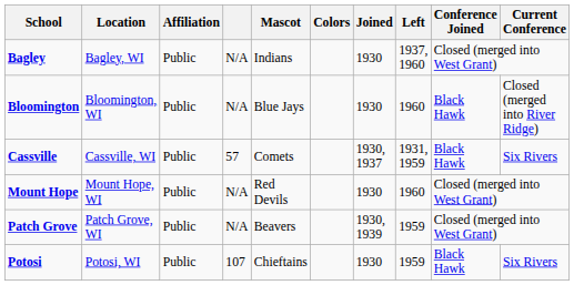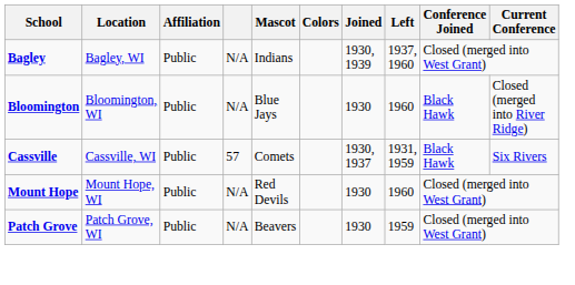 <table class="wikitable sortable">
 <tr>
 <th>School</th>
 <th>Location</th>
 <th>Affiliation</th>
 <th></th>
 <th>Mascot</th>
 <th>Colors</th>
 <th>Joined</th>
 <th>Left</th>
 <th>Conference Joined</th>
 <th>Current Conference</th>
 </tr>
 <tr>
 <td><a href='#'><strong>Bagley</strong></a></td>
 <td><a href='#'>Bagley, WI</a></td>
 <td>Public</td>
 <td>N/A</td>
 <td>Indians</td>
 <td> </td>
-<td>1930</td>
+<td>1930, 1939</td>
 <td>1937, 1960</td>
 <td colspan="2">Closed (merged into <a href='#'>West Grant</a>)</td>
 </tr>
 <tr>
 <td><a href='#'><strong>Bloomington</strong></a></td>
 <td><a href='#'>Bloomington, WI</a></td>
 <td>Public</td>
 <td>N/A</td>
 <td>Blue Jays</td>
 <td> </td>
 <td>1930</td>
 <td>1960</td>
 <td><a href='#'>Black Hawk</a></td>
 <td>Closed (merged into <a href='#'>River Ridge</a>)</td>
 </tr>
 <tr>
 <td><a href='#'><strong>Cassville</strong></a></td>
 <td><a href='#'>Cassville, WI</a></td>
 <td>Public</td>
 <td>57</td>
 <td>Comets</td>
 <td> </td>
 <td>1930, 1937</td>
 <td>1931, 1959</td>
 <td><a href='#'>Black Hawk</a></td>
 <td><a href='#'>Six Rivers</a></td>
 </tr>
 <tr>
 <td><a href='#'><strong>Mount Hope</strong></a></td>
 <td><a href='#'>Mount Hope, WI</a></td>
 <td>Public</td>
 <td>N/A</td>
 <td>Red Devils</td>
 <td> </td>
 <td>1930</td>
 <td>1960</td>
 <td colspan="2">Closed (merged into <a href='#'>West Grant</a>)</td>
 </tr>
 <tr>
 <td><a href='#'><strong>Patch Grove</strong></a></td>
 <td><a href='#'>Patch Grove, WI</a></td>
 <td>Public</td>
 <td>N/A</td>
 <td>Beavers</td>
 <td> </td>
-<td>1930, 1939</td>
+<td>1930</td>
 <td>1959</td>
 <td colspan="2">Closed (merged into <a href='#'>West Grant</a>)</td>
 </tr>
-<tr>
-<td><a href='#'><strong>Potosi</strong></a></td>
-<td><a href='#'>Potosi, WI</a></td>
-<td>Public</td>
-<td>107</td>
-<td>Chieftains</td>
-<td> </td>
-<td>1930</td>
-<td>1959</td>
-<td><a href='#'>Black Hawk</a></td>
-<td><a href='#'>Six Rivers</a></td>
-</tr>
 </table>
